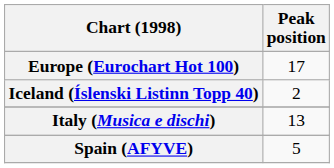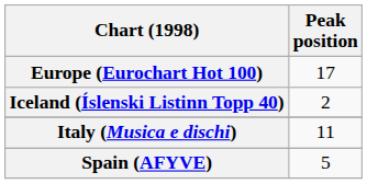 <table class="wikitable sortable plainrowheaders" style="text-align:center">
 <tr>
 <th>Chart (1998)</th>
 <th>Peak<br>position</th>
 </tr>
 <tr>
 </tr>
 <tr>
 </tr>
 <tr>
 <th scope="row">Europe (<a href='#'>Eurochart Hot 100</a>)</th>
 <td>17</td>
 </tr>
 <tr>
 <th scope="row">Iceland (<a href='#'>Íslenski Listinn Topp 40</a>)</th>
 <td>2</td>
 </tr>
 <tr>
 </tr>
 <tr>
 <th scope="row">Italy (<em><a href='#'>Musica e dischi</a></em>)</th>
-<td>13</td>
+<td>11</td>
 </tr>
 <tr>
 </tr>
 <tr>
 </tr>
 <tr>
 </tr>
 <tr>
 </tr>
 <tr>
 <th scope="row">Spain (<a href='#'>AFYVE</a>)</th>
 <td>5</td>
 </tr>
 <tr>
 </tr>
 <tr>
 </tr>
 </table>
